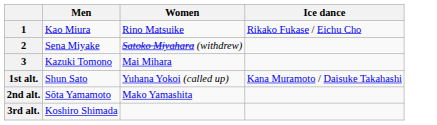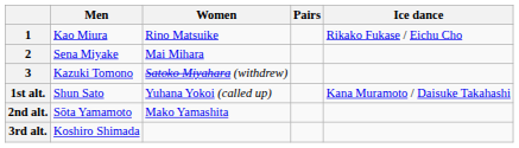 <table class="wikitable">
 <tr>
 <th></th>
 <th>Men</th>
 <th>Women</th>
+<th>Pairs</th>
 <th>Ice dance</th>
 </tr>
 <tr>
 <th>1</th>
 <td><a href='#'>Kao Miura</a></td>
 <td><a href='#'>Rino Matsuike</a></td>
+<td></td>
 <td><a href='#'>Rikako Fukase</a> / <a href='#'>Eichu Cho</a></td>
 </tr>
 <tr>
 <th>2</th>
 <td><a href='#'>Sena Miyake</a></td>
-<td><a href='#'><s><em>Satoko Miyahara</em></s></a> <em>(withdrew)</em></td>
+<td><a href='#'>Mai Mihara</a></td>
+<td></td>
 <td></td>
 </tr>
 <tr>
 <th>3</th>
 <td><a href='#'>Kazuki Tomono</a></td>
-<td><a href='#'>Mai Mihara</a></td>
+<td><a href='#'><s><em>Satoko Miyahara</em></s></a> <em>(withdrew)</em></td>
+<td></td>
 <td></td>
 </tr>
 <tr>
 <th>1st alt.</th>
 <td><a href='#'>Shun Sato</a></td>
 <td><a href='#'>Yuhana Yokoi</a> <em>(called up)</em></td>
+<td></td>
 <td><a href='#'>Kana Muramoto</a> / <a href='#'>Daisuke Takahashi</a></td>
 </tr>
 <tr>
 <th>2nd alt.</th>
 <td><a href='#'>Sōta Yamamoto</a></td>
 <td><a href='#'>Mako Yamashita</a></td>
 <td></td>
+<td></td>
 </tr>
 <tr>
 <th>3rd alt.</th>
 <td><a href='#'>Koshiro Shimada</a></td>
 <td></td>
 <td></td>
+<td></td>
 </tr>
 </table>
